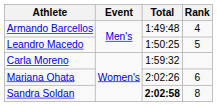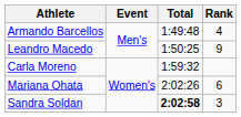 <table class="wikitable" style="font-size:90%">
 <tr>
 <th>Athlete</th>
 <th>Event</th>
 <th>Total</th>
 <th>Rank</th>
 </tr>
 <tr align=center>
 <td align=left><a href='#'>Armando Barcellos</a></td>
 <td rowspan="2"><a href='#'>Men's</a></td>
 <td>1:49:48</td>
 <td>4</td>
 </tr>
 <tr align=center>
 <td align=left><a href='#'>Leandro Macedo</a></td>
 <td>1:50:25</td>
-<td>5</td>
+<td>9</td>
 </tr>
 <tr align=center>
 <td align=left><a href='#'>Carla Moreno</a></td>
 <td rowspan="3"><a href='#'>Women's</a></td>
 <td>1:59:32</td>
 <td></td>
 </tr>
 <tr align=center>
 <td align=left><a href='#'>Mariana Ohata</a></td>
 <td>2:02:26</td>
 <td>6</td>
 </tr>
 <tr align=center>
 <td align=left><a href='#'>Sandra Soldan</a></td>
 <td><strong>2:02:58</strong></td>
-<td>8</td>
+<td>3</td>
 </tr>
 </table>
